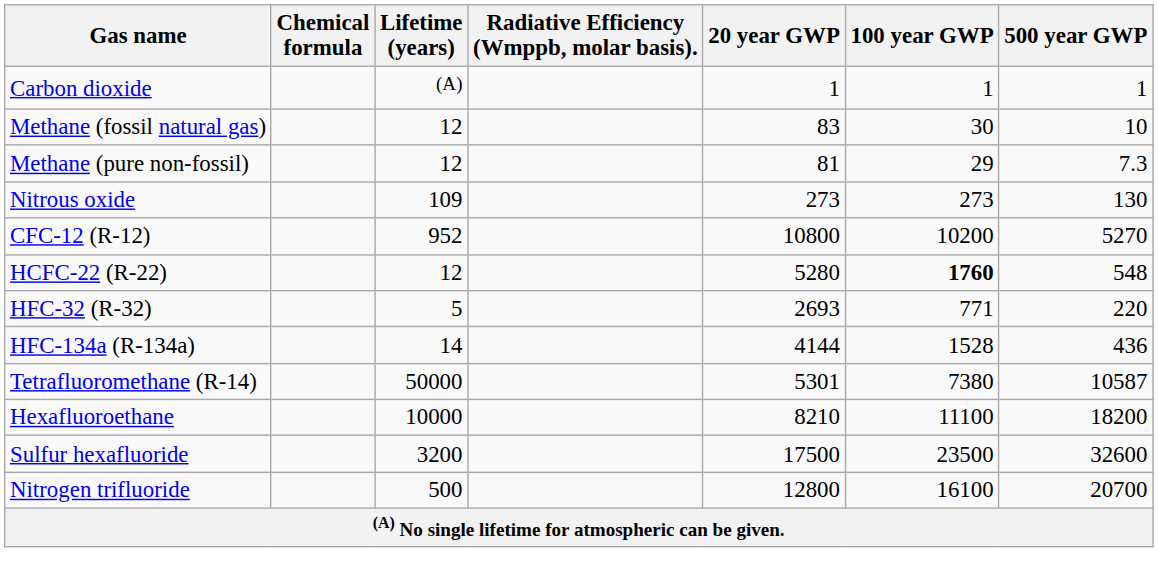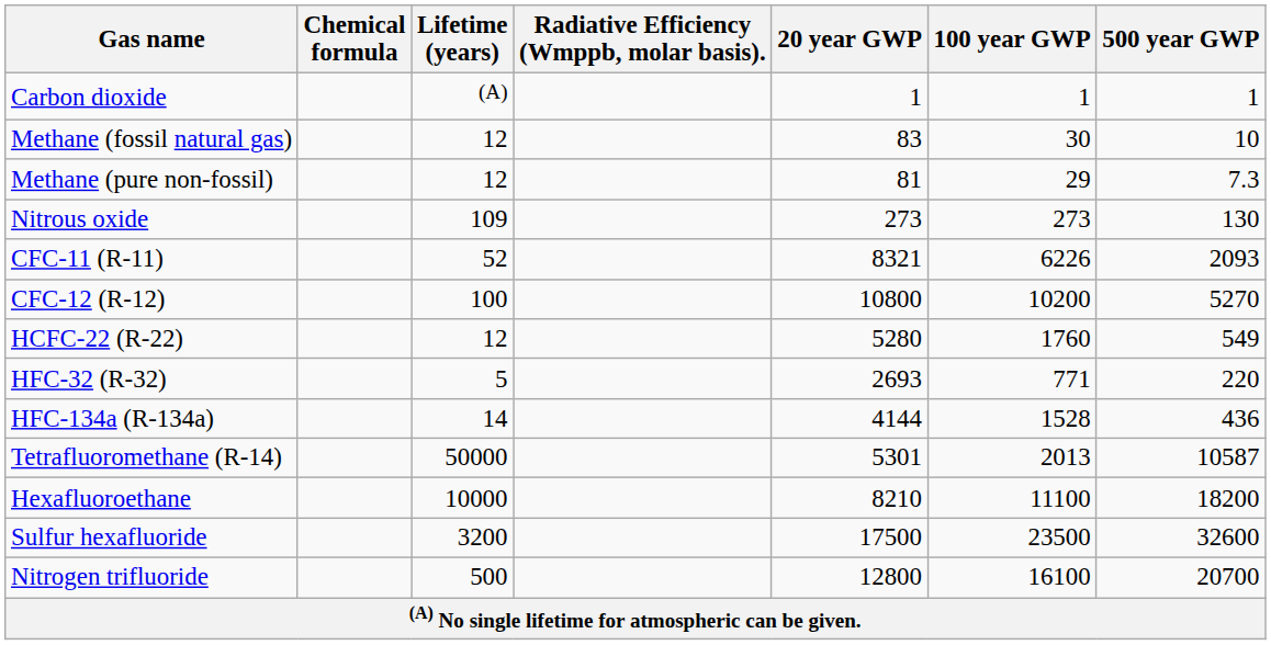 <table class="wikitable sortable" style="text-align: right">
 <tr>
 <th>Gas name</th>
 <th>Chemical<br>formula</th>
 <th>Lifetime<br>(years)</th>
 <th>Radiative Efficiency<br>(Wmppb, molar basis).</th>
 <th>20 year GWP</th>
 <th>100 year GWP</th>
 <th>500 year GWP</th>
 </tr>
 <tr>
 <td style="text-align:left;"><a href='#'>Carbon dioxide</a></td>
 <td style="text-align:center;"></td>
 <td><sup>(A)</sup></td>
 <td></td>
 <td>1</td>
 <td>1</td>
 <td>1</td>
 </tr>
 <tr>
 <td style="text-align:left;"><a href='#'>Methane</a> (fossil <a href='#'>natural gas</a>)</td>
 <td style="text-align:center;"></td>
 <td>12</td>
 <td></td>
 <td>83</td>
 <td>30</td>
 <td>10</td>
 </tr>
 <tr>
 <td style="text-align:left;"><a href='#'>Methane</a> (pure non-fossil)</td>
 <td style="text-align:center;"></td>
 <td>12</td>
 <td></td>
 <td>81</td>
 <td>29</td>
 <td>7.3</td>
 </tr>
 <tr id="N2O">
 <td style="text-align:left;"><a href='#'>Nitrous oxide</a></td>
 <td style="text-align:center;"></td>
 <td>109</td>
 <td></td>
 <td>273</td>
 <td>273</td>
 <td>130</td>
 </tr>
 <tr>
+<td style="text-align:left;"><a href='#'>CFC-11</a> (R-11)</td>
+<td style="text-align:center;"></td>
+<td>52</td>
+<td></td>
+<td>8321</td>
+<td>6226</td>
+<td>2093</td>
+</tr>
+<tr>
 <td style="text-align:left;"><a href='#'>CFC-12</a> (R-12)</td>
 <td style="text-align:center;"></td>
-<td>952</td>
+<td>100</td>
 <td></td>
 <td>10800</td>
 <td>10200</td>
 <td>5270</td>
 </tr>
 <tr>
 <td style="text-align:left;"><a href='#'>HCFC-22</a> (R-22)</td>
 <td style="text-align:center;"></td>
 <td>12</td>
 <td></td>
 <td>5280</td>
-<td><strong>1760</strong></td>
-<td>548</td>
+<td>1760</td>
+<td>549</td>
 </tr>
 <tr>
 <td style="text-align:left;"><a href='#'>HFC-32</a> (R-32)</td>
 <td style="text-align:center;"></td>
 <td>5</td>
 <td></td>
 <td>2693</td>
 <td>771</td>
 <td>220</td>
 </tr>
 <tr>
 <td style="text-align:left;"><a href='#'>HFC-134a</a> (R-134a)</td>
 <td style="text-align:center;"></td>
 <td>14</td>
 <td></td>
 <td>4144</td>
 <td>1528</td>
 <td>436</td>
 </tr>
 <tr>
 <td style="text-align:left;"><a href='#'>Tetrafluoromethane</a> (R-14)</td>
 <td style="text-align:center;"></td>
 <td>50000</td>
 <td></td>
 <td>5301</td>
-<td>7380</td>
+<td>2013</td>
 <td>10587</td>
 </tr>
 <tr>
 <td style="text-align:left;"><a href='#'>Hexafluoroethane</a></td>
 <td style="text-align:center;"></td>
 <td>10000</td>
 <td></td>
 <td>8210</td>
 <td>11100</td>
 <td>18200</td>
 </tr>
 <tr>
 <td style="text-align:left;"><a href='#'>Sulfur hexafluoride</a></td>
 <td style="text-align:center;"></td>
 <td>3200</td>
 <td></td>
 <td>17500</td>
 <td>23500</td>
 <td>32600</td>
 </tr>
 <tr>
 <td style="text-align:left;"><a href='#'>Nitrogen trifluoride</a></td>
 <td style="text-align:center;"></td>
 <td>500</td>
 <td></td>
 <td>12800</td>
 <td>16100</td>
 <td>20700</td>
 </tr>
 <tr>
 <th colspan="7"><small><sup>(A)</sup> No single lifetime for atmospheric  can be given.</small></th>
 </tr>
 </table>
